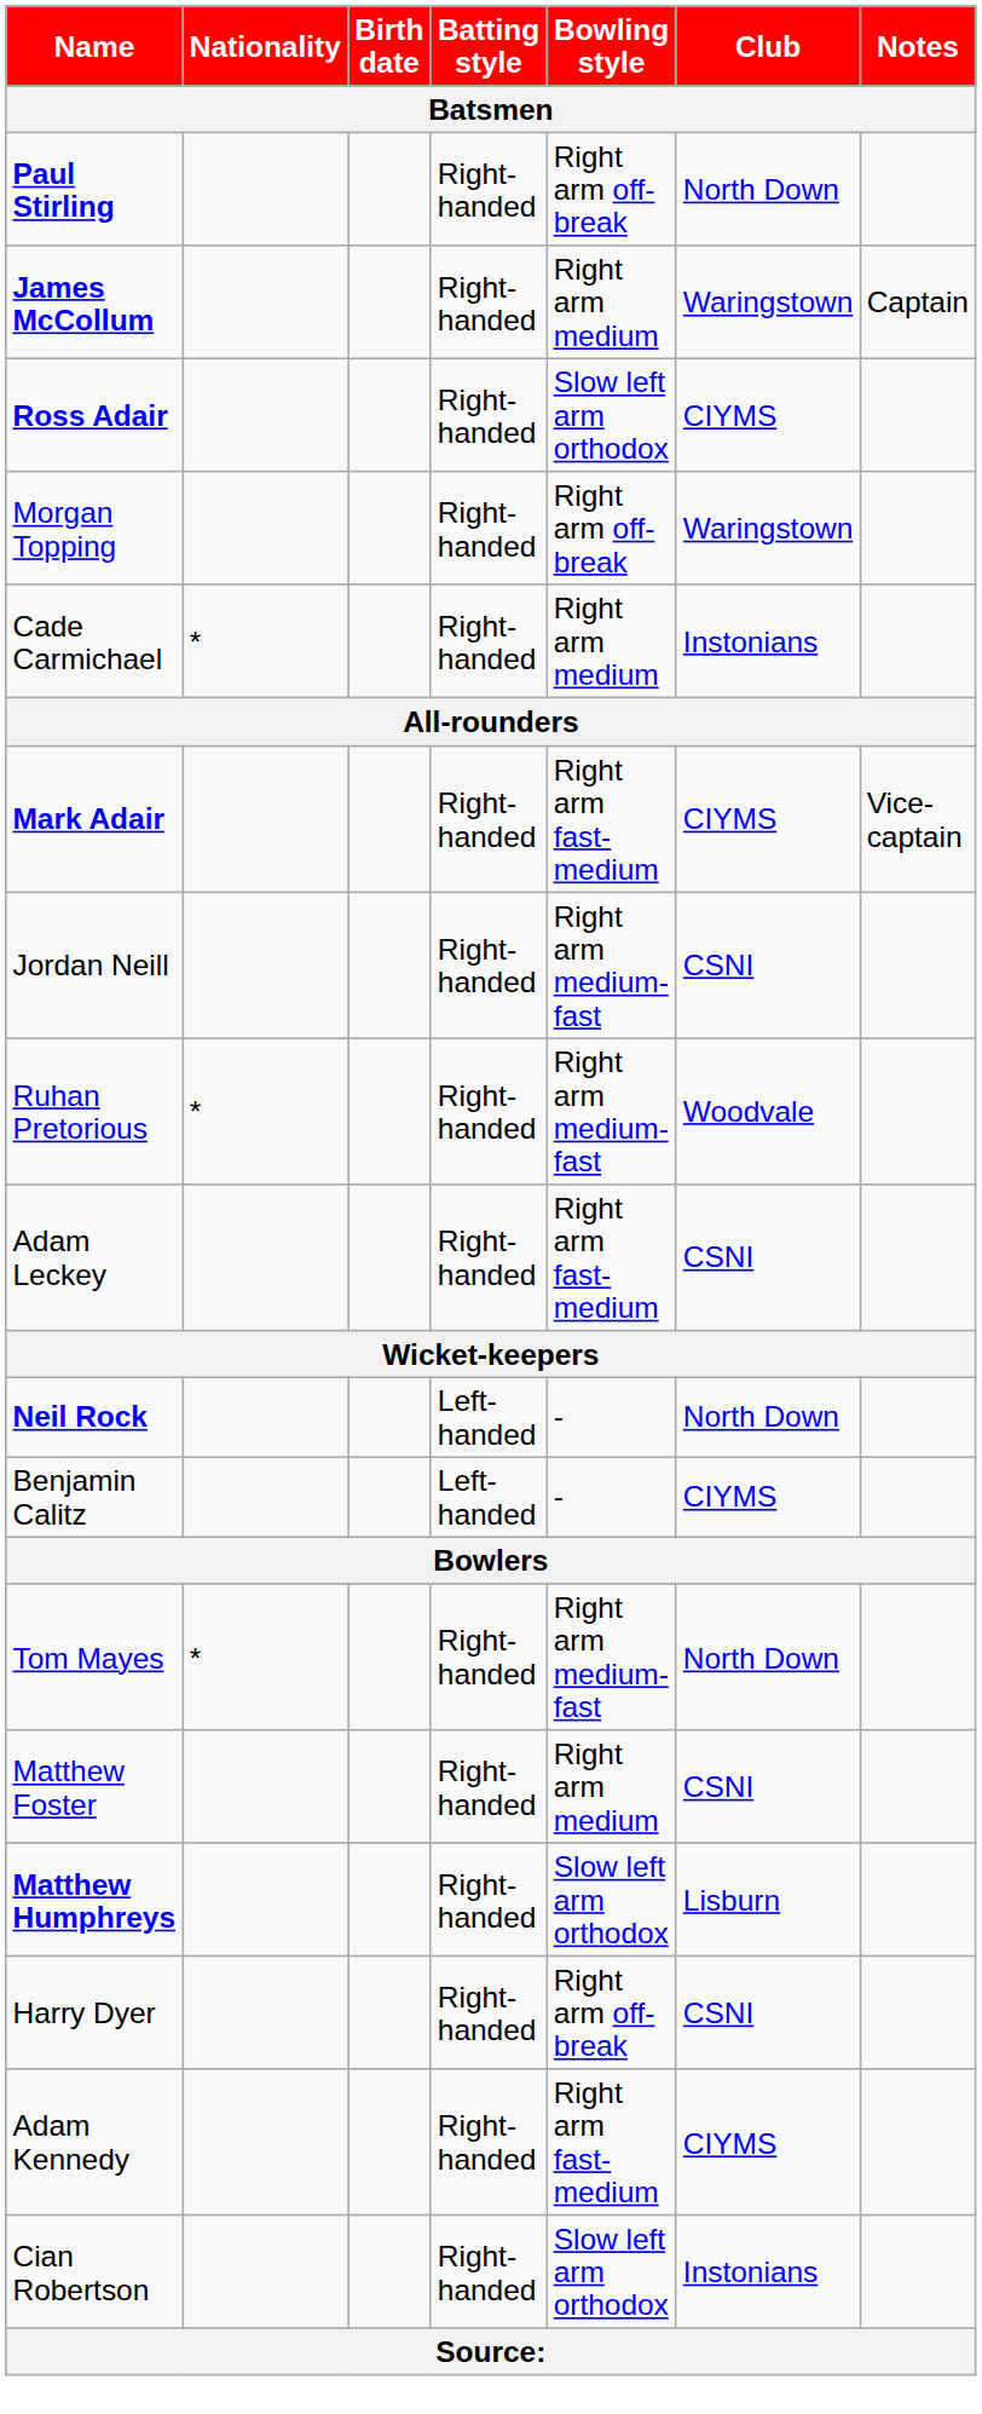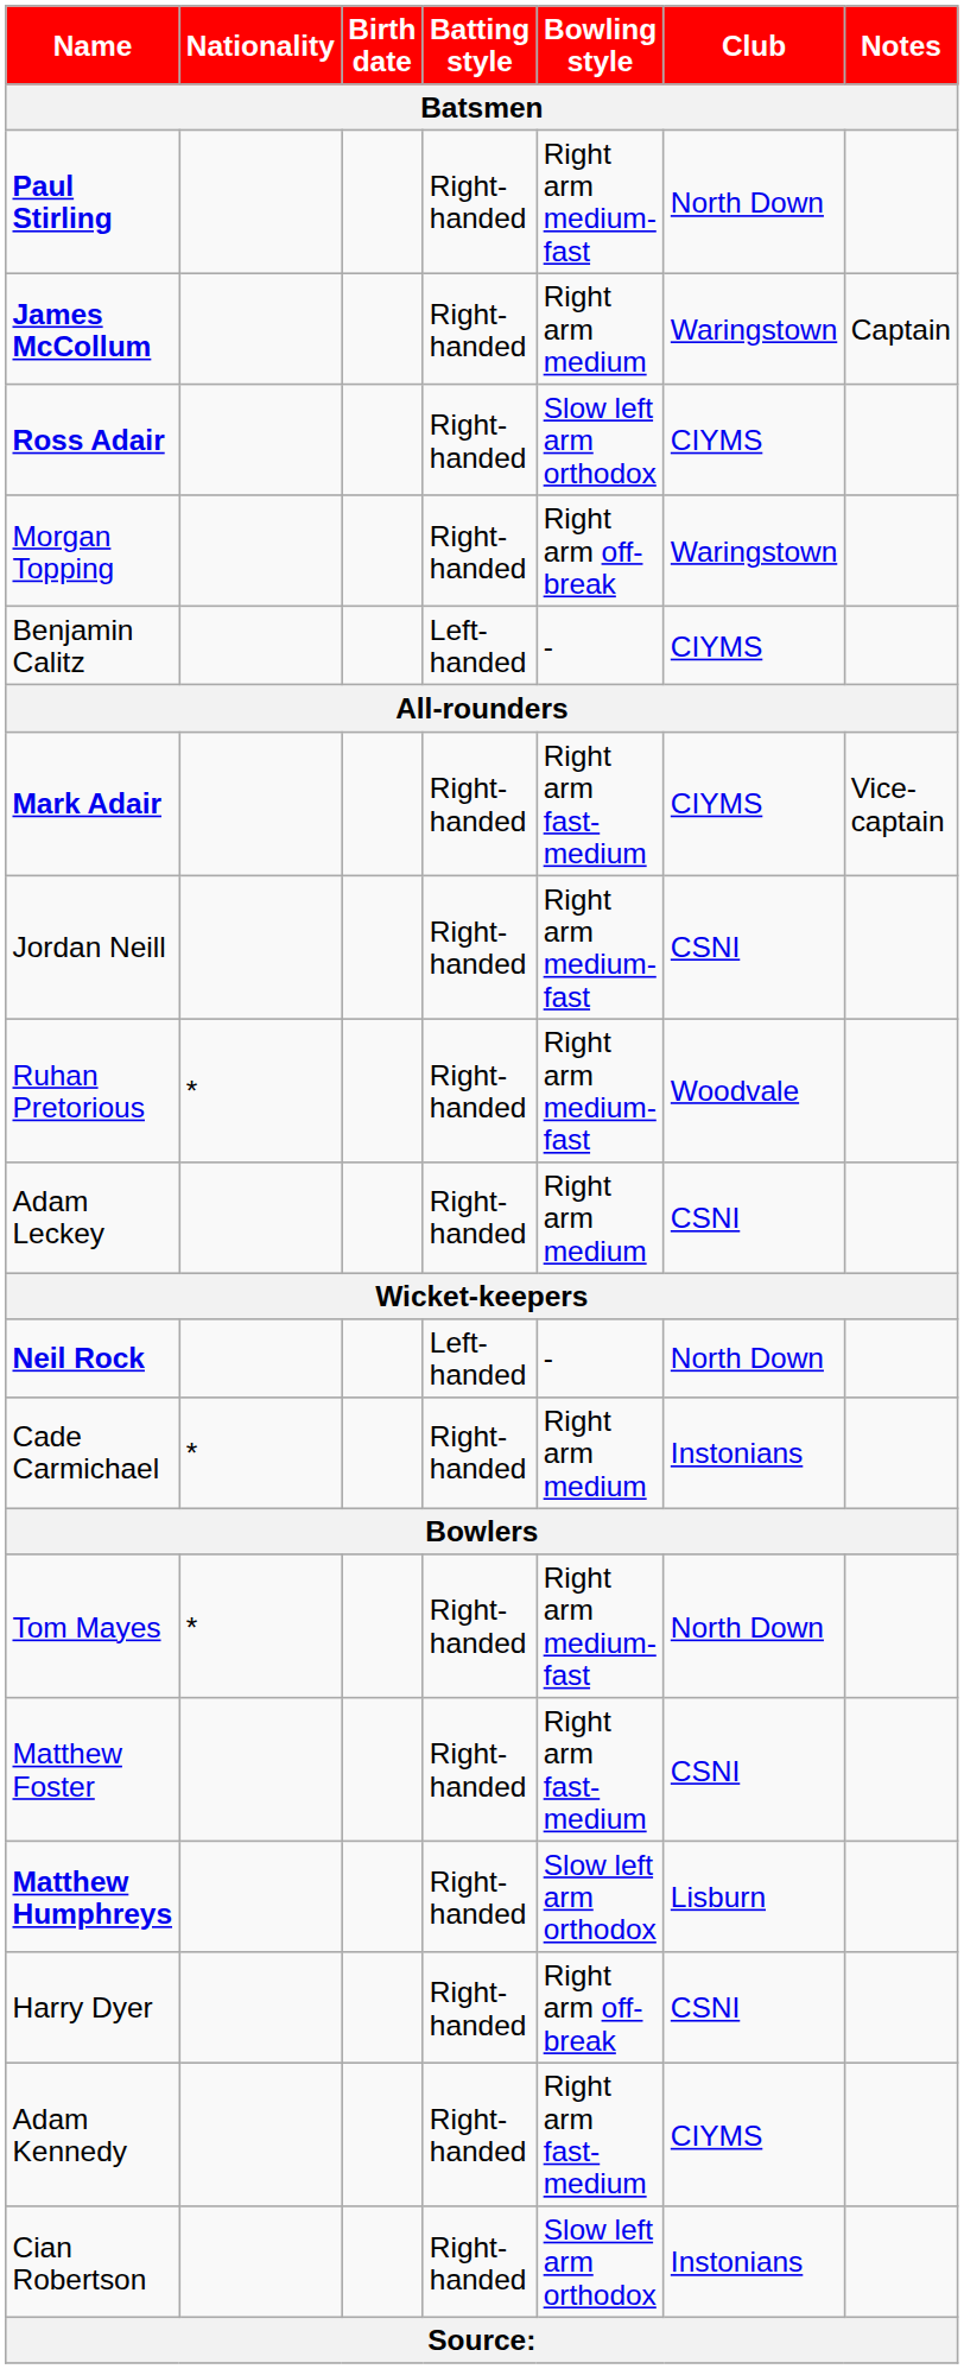 <table class="wikitable" style="font-size:95%; width:80%;">
 <tr>
 <th style="text-align:center; background:#FF0000; color:white; ">Name</th>
 <th style="text-align:center; background:#FF0000; color:white; ">Nationality</th>
 <th style="text-align:center; background:#FF0000; color:white; ">Birth date</th>
 <th style="text-align:center; background:#FF0000; color:white; ">Batting style</th>
 <th style="text-align:center; background:#FF0000; color:white; ">Bowling style</th>
 <th style="text-align:center; background:#FF0000; color:white; ">Club</th>
 <th style="text-align:center; background:#FF0000; color:white; ">Notes</th>
 </tr>
 <tr>
 <th colspan="7">Batsmen</th>
 </tr>
 <tr>
 <td><strong><a href='#'>Paul Stirling</a></strong></td>
 <td></td>
 <td></td>
 <td>Right-handed</td>
-<td>Right arm <a href='#'>off-break</a></td>
+<td>Right arm <a href='#'>medium-fast</a></td>
 <td><a href='#'>North Down</a></td>
 <td></td>
 </tr>
 <tr>
 <td><strong><a href='#'>James McCollum</a></strong></td>
 <td></td>
 <td></td>
 <td>Right-handed</td>
 <td>Right arm <a href='#'>medium</a></td>
 <td><a href='#'>Waringstown</a></td>
 <td>Captain</td>
 </tr>
 <tr>
 <td><strong><a href='#'>Ross Adair</a></strong></td>
 <td></td>
 <td></td>
 <td>Right-handed</td>
 <td><a href='#'>Slow left arm orthodox</a></td>
 <td><a href='#'>CIYMS</a></td>
 <td></td>
 </tr>
 <tr>
 <td><a href='#'>Morgan Topping</a></td>
 <td></td>
 <td></td>
 <td>Right-handed</td>
 <td>Right arm <a href='#'>off-break</a></td>
 <td><a href='#'>Waringstown</a></td>
 <td></td>
 </tr>
 <tr>
-<td>Cade Carmichael</td>
-<td>*</td>
+<td>Benjamin Calitz</td>
 <td></td>
-<td>Right-handed</td>
-<td>Right arm <a href='#'>medium</a></td>
-<td><a href='#'>Instonians</a></td>
+<td></td>
+<td>Left-handed</td>
+<td>-</td>
+<td><a href='#'>CIYMS</a></td>
 <td></td>
 </tr>
 <tr>
 <th colspan="7">All-rounders</th>
 </tr>
 <tr>
 <td><strong><a href='#'>Mark Adair</a></strong></td>
 <td></td>
 <td></td>
 <td>Right-handed</td>
 <td>Right arm <a href='#'>fast-medium</a></td>
 <td><a href='#'>CIYMS</a></td>
 <td>Vice-captain</td>
 </tr>
 <tr>
 <td>Jordan Neill</td>
 <td></td>
 <td></td>
 <td>Right-handed</td>
 <td>Right arm <a href='#'>medium-fast</a></td>
 <td><a href='#'>CSNI</a></td>
 <td></td>
 </tr>
 <tr>
 <td><a href='#'>Ruhan Pretorious</a></td>
 <td>*</td>
 <td></td>
 <td>Right-handed</td>
 <td>Right arm <a href='#'>medium-fast</a></td>
 <td><a href='#'>Woodvale</a></td>
 <td></td>
 </tr>
 <tr>
 <td>Adam Leckey</td>
 <td></td>
 <td></td>
 <td>Right-handed</td>
-<td>Right arm <a href='#'>fast-medium</a></td>
+<td>Right arm <a href='#'>medium</a></td>
 <td><a href='#'>CSNI</a></td>
 <td></td>
 </tr>
 <tr>
 <th colspan="7">Wicket-keepers</th>
 </tr>
 <tr>
 <td><strong><a href='#'>Neil Rock</a></strong></td>
 <td></td>
 <td></td>
 <td>Left-handed</td>
 <td>-</td>
 <td><a href='#'>North Down</a></td>
 <td></td>
 </tr>
 <tr>
-<td>Benjamin Calitz</td>
+<td>Cade Carmichael</td>
+<td>*</td>
 <td></td>
-<td></td>
-<td>Left-handed</td>
-<td>-</td>
-<td><a href='#'>CIYMS</a></td>
+<td>Right-handed</td>
+<td>Right arm <a href='#'>medium</a></td>
+<td><a href='#'>Instonians</a></td>
 <td></td>
 </tr>
 <tr>
 <th colspan="7">Bowlers</th>
 </tr>
 <tr>
 <td><a href='#'>Tom Mayes</a></td>
 <td>*</td>
 <td></td>
 <td>Right-handed</td>
 <td>Right arm <a href='#'>medium-fast</a></td>
 <td><a href='#'>North Down</a></td>
 <td></td>
 </tr>
 <tr>
 <td><a href='#'>Matthew Foster</a></td>
 <td></td>
 <td></td>
 <td>Right-handed</td>
-<td>Right arm <a href='#'>medium</a></td>
+<td>Right arm <a href='#'>fast-medium</a></td>
 <td><a href='#'>CSNI</a></td>
 <td></td>
 </tr>
 <tr>
 <td><a href='#'><strong>Matthew Humphreys</strong></a></td>
 <td></td>
 <td></td>
 <td>Right-handed</td>
 <td><a href='#'>Slow left arm orthodox</a></td>
 <td><a href='#'>Lisburn</a></td>
 <td></td>
 </tr>
 <tr>
 <td>Harry Dyer</td>
 <td></td>
 <td></td>
 <td>Right-handed</td>
 <td>Right arm <a href='#'>off-break</a></td>
 <td><a href='#'>CSNI</a></td>
 <td></td>
 </tr>
 <tr>
 <td>Adam Kennedy</td>
 <td></td>
 <td></td>
 <td>Right-handed</td>
 <td>Right arm <a href='#'>fast-medium</a></td>
 <td><a href='#'>CIYMS</a></td>
 <td></td>
 </tr>
 <tr>
 <td>Cian Robertson</td>
 <td></td>
 <td></td>
 <td>Right-handed</td>
 <td><a href='#'>Slow left arm orthodox</a></td>
 <td><a href='#'>Instonians</a></td>
 <td></td>
 </tr>
 <tr>
 <th colspan="7">Source:</th>
 </tr>
 </table>
